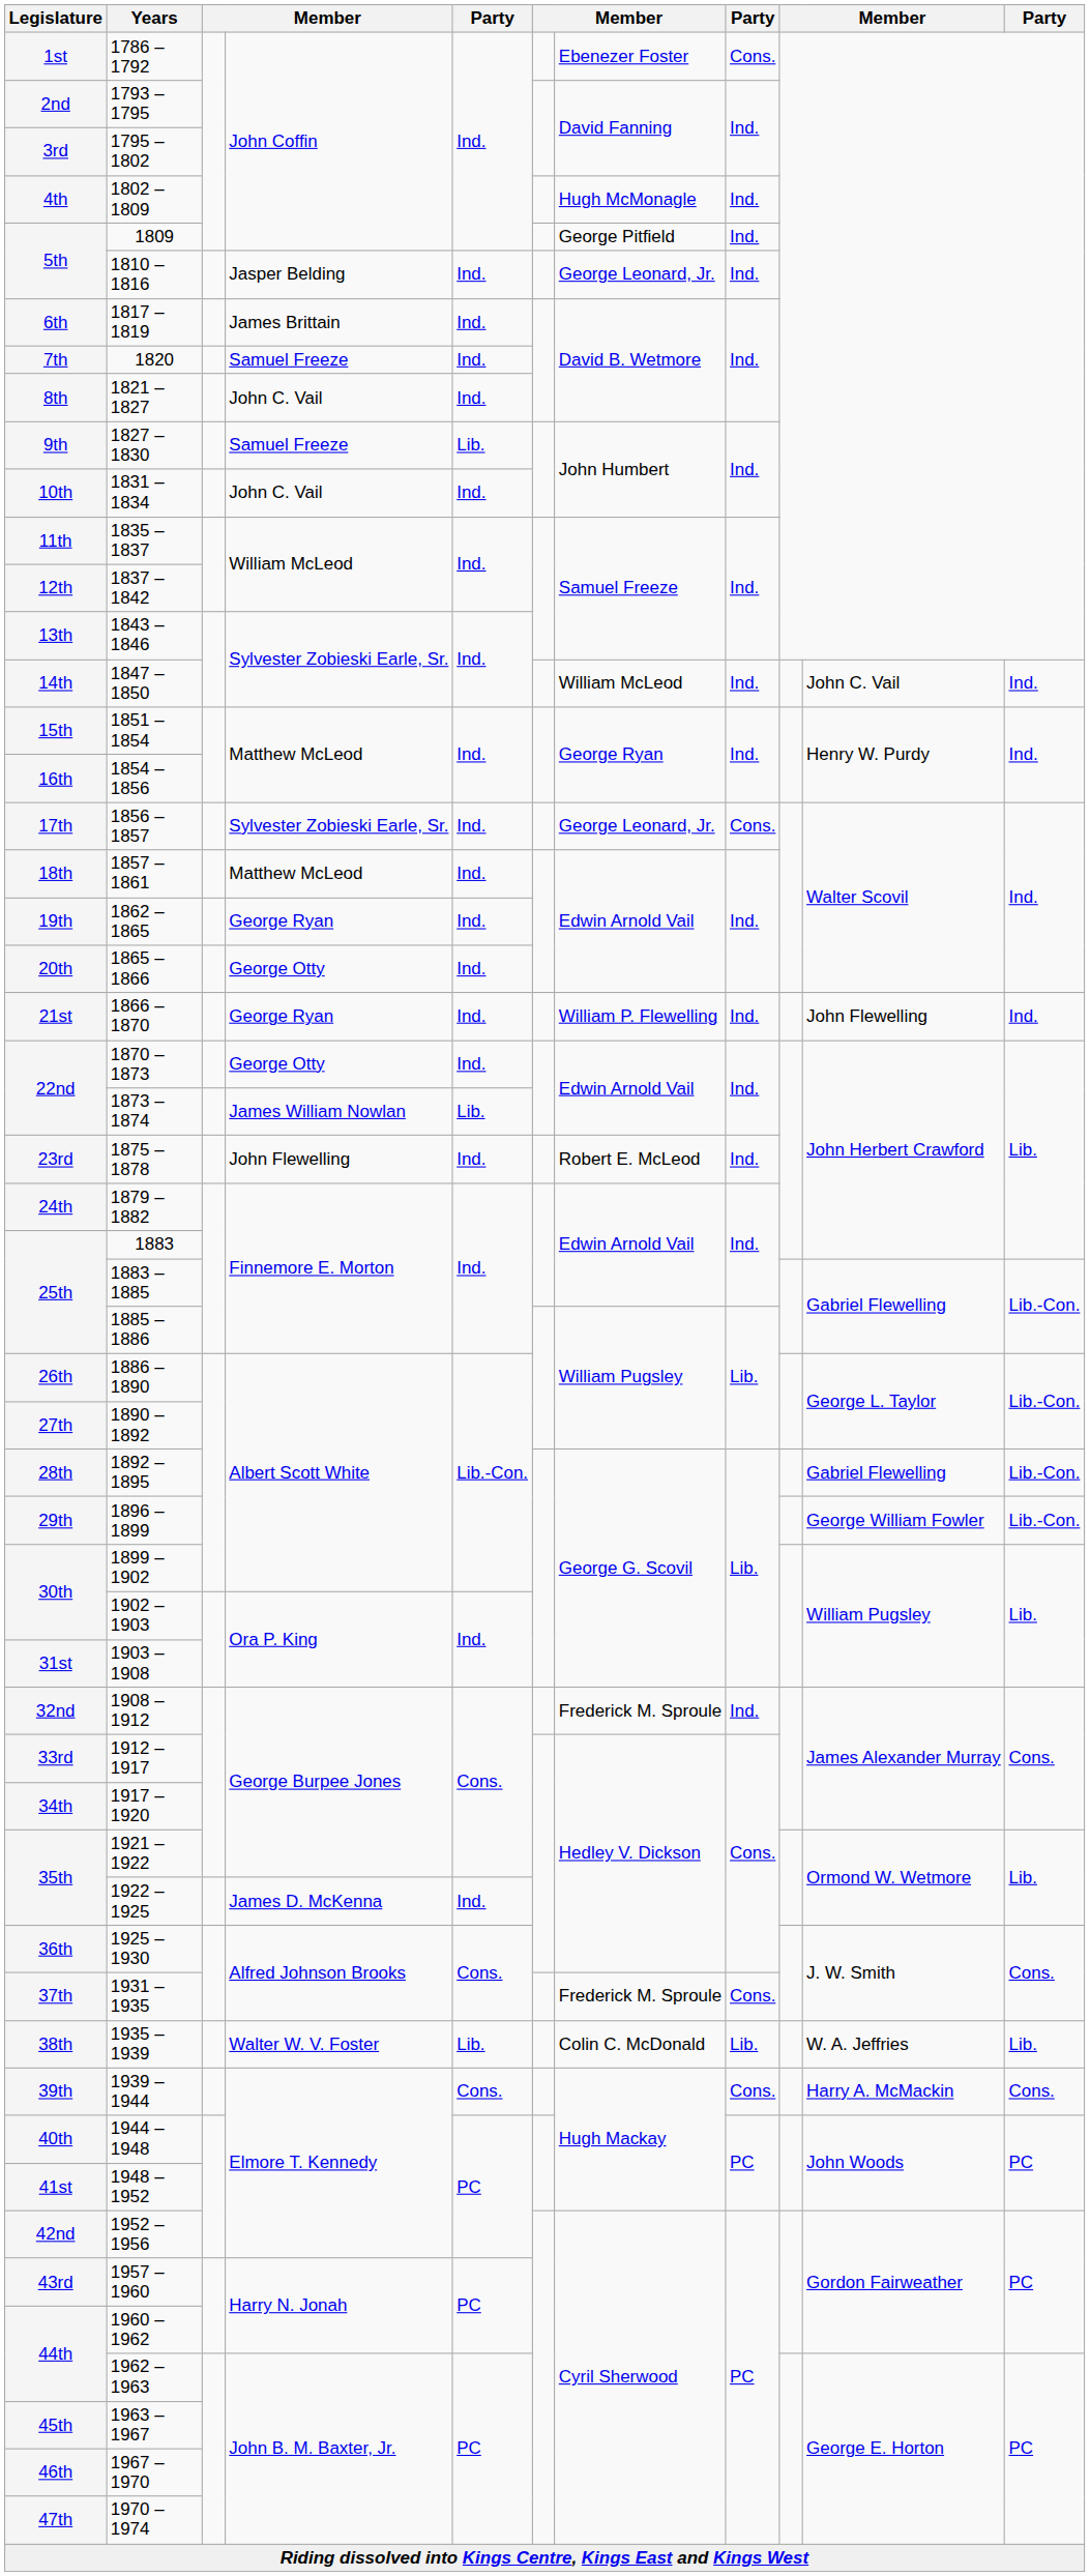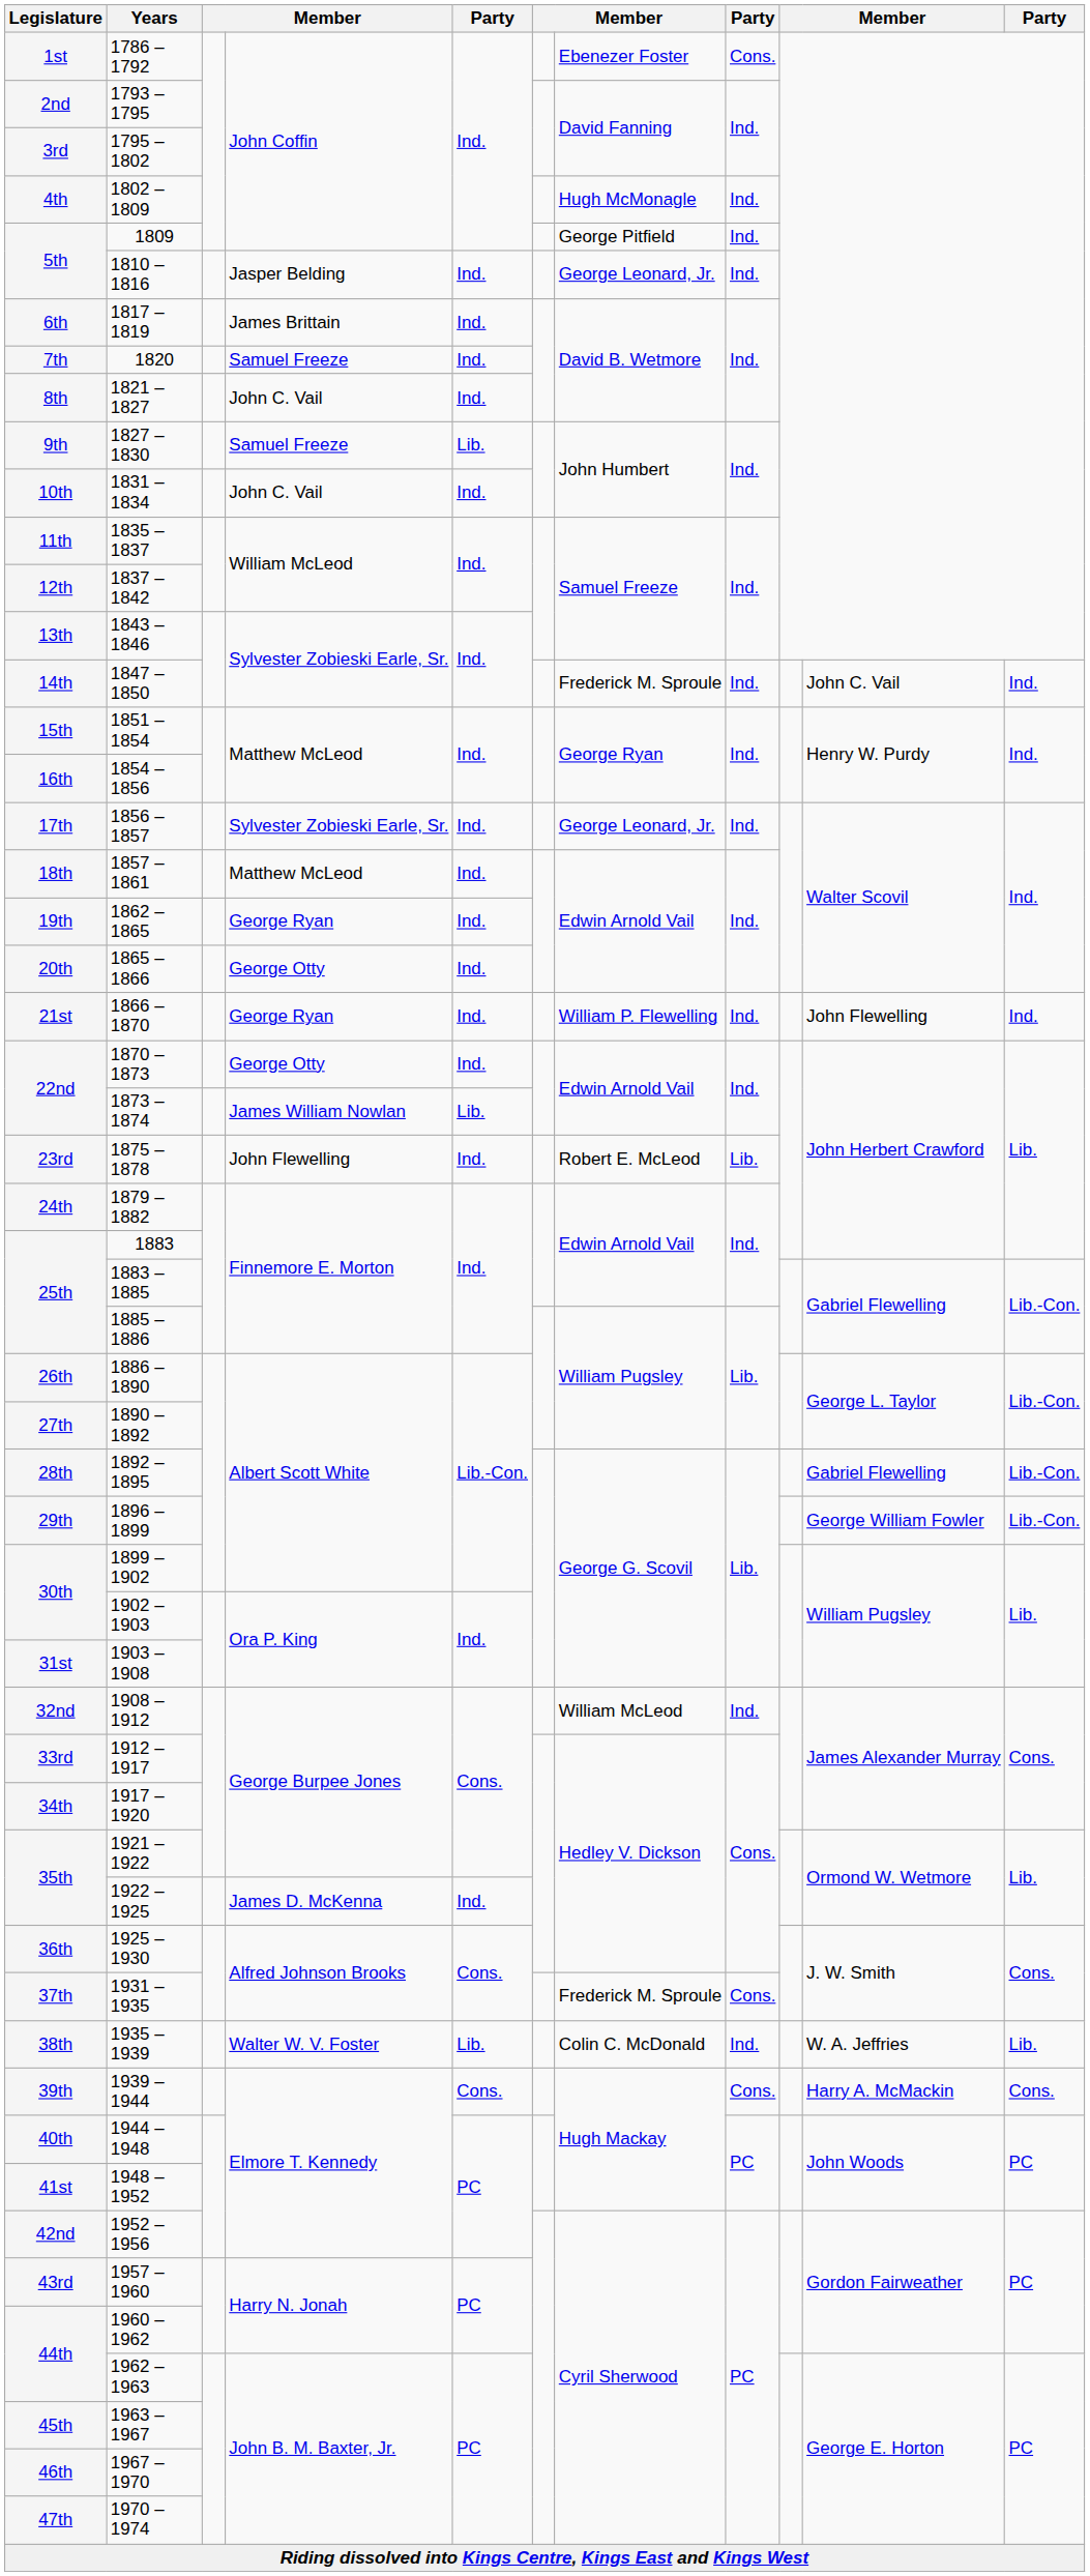 <table class="wikitable">
 <tr>
 <th>Legislature</th>
 <th style="width: 80px;">Years</th>
 <th colspan="2">Member</th>
 <th>Party</th>
 <th colspan="2">Member</th>
 <th>Party</th>
 <th colspan="2">Member</th>
 <th>Party</th>
 </tr>
 <tr>
 <td bgcolor="whitesmoke" align="center"><a href='#'>1st</a></td>
 <td>1786 – 1792</td>
 <td rowspan="5" >   </td>
 <td rowspan="5"><a href='#'>John Coffin</a></td>
 <td rowspan="5"><a href='#'>Ind.</a></td>
 <td>   </td>
 <td><a href='#'>Ebenezer Foster</a></td>
 <td><a href='#'>Cons.</a></td>
 </tr>
 <tr>
 <td bgcolor="whitesmoke" align="center"><a href='#'>2nd</a></td>
 <td>1793 – 1795</td>
 <td rowspan="2" >   </td>
 <td rowspan="2"><a href='#'>David Fanning</a></td>
 <td rowspan="2"><a href='#'>Ind.</a></td>
 </tr>
 <tr>
 <td bgcolor="whitesmoke" align="center"><a href='#'>3rd</a></td>
 <td>1795 – 1802</td>
 </tr>
 <tr>
 <td bgcolor="whitesmoke" align="center"><a href='#'>4th</a></td>
 <td>1802 – 1809</td>
 <td>   </td>
 <td><a href='#'>Hugh McMonagle</a></td>
 <td><a href='#'>Ind.</a></td>
 </tr>
 <tr>
 <td bgcolor="whitesmoke" align="center" rowspan="2"><a href='#'>5th</a></td>
 <td align="center">1809</td>
 <td>   </td>
 <td>George Pitfield</td>
 <td><a href='#'>Ind.</a></td>
 </tr>
 <tr>
 <td>1810 – 1816</td>
 <td>   </td>
 <td>Jasper Belding</td>
 <td><a href='#'>Ind.</a></td>
 <td>   </td>
 <td><a href='#'>George Leonard, Jr.</a></td>
 <td><a href='#'>Ind.</a></td>
 </tr>
 <tr>
 <td bgcolor="whitesmoke" align="center"><a href='#'>6th</a></td>
 <td>1817 – 1819</td>
 <td>   </td>
 <td>James Brittain</td>
 <td><a href='#'>Ind.</a></td>
 <td rowspan="3" >   </td>
 <td rowspan="3"><a href='#'>David B. Wetmore</a></td>
 <td rowspan="3"><a href='#'>Ind.</a></td>
 </tr>
 <tr>
 <td bgcolor="whitesmoke" align="center"><a href='#'>7th</a></td>
 <td align="center">1820</td>
 <td>   </td>
 <td><a href='#'>Samuel Freeze</a></td>
 <td><a href='#'>Ind.</a></td>
 </tr>
 <tr>
 <td bgcolor="whitesmoke" align="center"><a href='#'>8th</a></td>
 <td>1821 – 1827</td>
 <td>   </td>
 <td>John C. Vail</td>
 <td><a href='#'>Ind.</a></td>
 </tr>
 <tr>
 <td bgcolor="whitesmoke" align="center"><a href='#'>9th</a></td>
 <td>1827 – 1830</td>
 <td>   </td>
 <td><a href='#'>Samuel Freeze</a></td>
 <td><a href='#'>Lib.</a></td>
 <td rowspan="2" >   </td>
 <td rowspan="2">John Humbert</td>
 <td rowspan="2"><a href='#'>Ind.</a></td>
 </tr>
 <tr>
 <td bgcolor="whitesmoke" align="center"><a href='#'>10th</a></td>
 <td>1831 – 1834</td>
 <td>   </td>
 <td>John C. Vail</td>
 <td><a href='#'>Ind.</a></td>
 </tr>
 <tr>
 <td bgcolor="whitesmoke" align="center"><a href='#'>11th</a></td>
 <td>1835 – 1837</td>
 <td rowspan="2" >   </td>
 <td rowspan="2">William McLeod</td>
 <td rowspan="2"><a href='#'>Ind.</a></td>
 <td rowspan="3" >   </td>
 <td rowspan="3"><a href='#'>Samuel Freeze</a></td>
 <td rowspan="3"><a href='#'>Ind.</a></td>
 </tr>
 <tr>
 <td bgcolor="whitesmoke" align="center"><a href='#'>12th</a></td>
 <td>1837 – 1842</td>
 </tr>
 <tr>
 <td bgcolor="whitesmoke" align="center"><a href='#'>13th</a></td>
 <td>1843 – 1846</td>
 <td rowspan="2" >   </td>
 <td rowspan="2"><a href='#'>Sylvester Zobieski Earle, Sr.</a></td>
 <td rowspan="2"><a href='#'>Ind.</a></td>
 </tr>
 <tr>
 <td bgcolor="whitesmoke" align="center"><a href='#'>14th</a></td>
 <td>1847 – 1850</td>
 <td>   </td>
-<td>William McLeod</td>
+<td>Frederick M. Sproule</td>
 <td><a href='#'>Ind.</a></td>
 <td>   </td>
 <td>John C. Vail</td>
 <td><a href='#'>Ind.</a></td>
 </tr>
 <tr>
 <td bgcolor="whitesmoke" align="center"><a href='#'>15th</a></td>
 <td>1851 – 1854</td>
 <td rowspan="2" >   </td>
 <td rowspan="2">Matthew McLeod</td>
 <td rowspan="2"><a href='#'>Ind.</a></td>
 <td rowspan="2" >   </td>
 <td rowspan="2"><a href='#'>George Ryan</a></td>
 <td rowspan="2"><a href='#'>Ind.</a></td>
 <td rowspan="2" >   </td>
 <td rowspan="2">Henry W. Purdy</td>
 <td rowspan="2"><a href='#'>Ind.</a></td>
 </tr>
 <tr>
 <td bgcolor="whitesmoke" align="center"><a href='#'>16th</a></td>
 <td>1854 – 1856</td>
 </tr>
 <tr>
 <td bgcolor="whitesmoke" align="center"><a href='#'>17th</a></td>
 <td>1856 – 1857</td>
 <td>   </td>
 <td><a href='#'>Sylvester Zobieski Earle, Sr.</a></td>
 <td><a href='#'>Ind.</a></td>
 <td>   </td>
 <td><a href='#'>George Leonard, Jr.</a></td>
-<td><a href='#'>Cons.</a></td>
+<td><a href='#'>Ind.</a></td>
 <td rowspan="4" >   </td>
 <td rowspan="4"><a href='#'>Walter Scovil</a></td>
 <td rowspan="4"><a href='#'>Ind.</a></td>
 </tr>
 <tr>
 <td bgcolor="whitesmoke" align="center"><a href='#'>18th</a></td>
 <td>1857 – 1861</td>
 <td>   </td>
 <td>Matthew McLeod</td>
 <td><a href='#'>Ind.</a></td>
 <td rowspan="3" >   </td>
 <td rowspan="3"><a href='#'>Edwin Arnold Vail</a></td>
 <td rowspan="3"><a href='#'>Ind.</a></td>
 </tr>
 <tr>
 <td bgcolor="whitesmoke" align="center"><a href='#'>19th</a></td>
 <td>1862 – 1865</td>
 <td>   </td>
 <td><a href='#'>George Ryan</a></td>
 <td><a href='#'>Ind.</a></td>
 </tr>
 <tr>
 <td bgcolor="whitesmoke" align="center"><a href='#'>20th</a></td>
 <td>1865 – 1866</td>
 <td>   </td>
 <td><a href='#'>George Otty</a></td>
 <td><a href='#'>Ind.</a></td>
 </tr>
 <tr>
 <td bgcolor="whitesmoke" align="center"><a href='#'>21st</a></td>
 <td>1866 – 1870</td>
 <td>   </td>
 <td><a href='#'>George Ryan</a></td>
 <td><a href='#'>Ind.</a></td>
 <td>   </td>
 <td><a href='#'>William P. Flewelling</a></td>
 <td><a href='#'>Ind.</a></td>
 <td>   </td>
 <td>John Flewelling</td>
 <td><a href='#'>Ind.</a></td>
 </tr>
 <tr>
 <td bgcolor="whitesmoke" align="center" rowspan="2"><a href='#'>22nd</a></td>
 <td>1870 – 1873</td>
 <td>   </td>
 <td><a href='#'>George Otty</a></td>
 <td><a href='#'>Ind.</a></td>
 <td rowspan="2" >   </td>
 <td rowspan="2"><a href='#'>Edwin Arnold Vail</a></td>
 <td rowspan="2"><a href='#'>Ind.</a></td>
 <td rowspan="5" >   </td>
 <td rowspan="5"><a href='#'>John Herbert Crawford</a></td>
 <td rowspan="5"><a href='#'>Lib.</a></td>
 </tr>
 <tr>
 <td>1873 – 1874</td>
 <td>   </td>
 <td><a href='#'>James William Nowlan</a></td>
 <td><a href='#'>Lib.</a></td>
 </tr>
 <tr>
 <td bgcolor="whitesmoke" align="center"><a href='#'>23rd</a></td>
 <td>1875 – 1878</td>
 <td>   </td>
 <td>John Flewelling</td>
 <td><a href='#'>Ind.</a></td>
 <td>   </td>
 <td>Robert E. McLeod</td>
-<td><a href='#'>Ind.</a></td>
+<td><a href='#'>Lib.</a></td>
 </tr>
 <tr>
 <td bgcolor="whitesmoke" align="center"><a href='#'>24th</a></td>
 <td>1879 – 1882</td>
 <td rowspan="4" >   </td>
 <td rowspan="4"><a href='#'>Finnemore E. Morton</a></td>
 <td rowspan="4"><a href='#'>Ind.</a></td>
 <td rowspan="3" >   </td>
 <td rowspan="3"><a href='#'>Edwin Arnold Vail</a></td>
 <td rowspan="3"><a href='#'>Ind.</a></td>
 </tr>
 <tr>
 <td bgcolor="whitesmoke" align="center" rowspan="3"><a href='#'>25th</a></td>
 <td align="center">1883</td>
 </tr>
 <tr>
 <td>1883 – 1885</td>
 <td rowspan="2" >   </td>
 <td rowspan="2"><a href='#'>Gabriel Flewelling</a></td>
 <td rowspan="2"><a href='#'>Lib.-Con.</a></td>
 </tr>
 <tr>
 <td>1885 – 1886</td>
 <td rowspan="3" >   </td>
 <td rowspan="3"><a href='#'>William Pugsley</a></td>
 <td rowspan="3"><a href='#'>Lib.</a></td>
 </tr>
 <tr>
 <td bgcolor="whitesmoke" align="center"><a href='#'>26th</a></td>
 <td>1886 – 1890</td>
 <td rowspan="5" >   </td>
 <td rowspan="5"><a href='#'>Albert Scott White</a></td>
 <td rowspan="5"><a href='#'>Lib.-Con.</a></td>
 <td rowspan="2" >   </td>
 <td rowspan="2"><a href='#'>George L. Taylor</a></td>
 <td rowspan="2"><a href='#'>Lib.-Con.</a></td>
 </tr>
 <tr>
 <td bgcolor="whitesmoke" align="center"><a href='#'>27th</a></td>
 <td>1890 – 1892</td>
 </tr>
 <tr>
 <td bgcolor="whitesmoke" align="center"><a href='#'>28th</a></td>
 <td>1892 – 1895</td>
 <td rowspan="5"  >   </td>
 <td rowspan="5"><a href='#'>George G. Scovil</a></td>
 <td rowspan="5"><a href='#'>Lib.</a></td>
 <td>   </td>
 <td><a href='#'>Gabriel Flewelling</a></td>
 <td><a href='#'>Lib.-Con.</a></td>
 </tr>
 <tr>
 <td bgcolor="whitesmoke" align="center"><a href='#'>29th</a></td>
 <td>1896 – 1899</td>
 <td>   </td>
 <td><a href='#'>George William Fowler</a></td>
 <td><a href='#'>Lib.-Con.</a></td>
 </tr>
 <tr>
 <td bgcolor="whitesmoke" align="center"  rowspan="2"><a href='#'>30th</a></td>
 <td>1899 – 1902</td>
 <td rowspan="3" >   </td>
 <td rowspan="3"><a href='#'>William Pugsley</a></td>
 <td rowspan="3"><a href='#'>Lib.</a></td>
 </tr>
 <tr>
 <td>1902 – 1903</td>
 <td rowspan="2" >   </td>
 <td rowspan="2"><a href='#'>Ora P. King</a></td>
 <td rowspan="2"><a href='#'>Ind.</a></td>
 </tr>
 <tr>
 <td bgcolor="whitesmoke" align="center"><a href='#'>31st</a></td>
 <td>1903 – 1908</td>
 </tr>
 <tr>
 <td bgcolor="whitesmoke" align="center"><a href='#'>32nd</a></td>
 <td>1908 – 1912</td>
 <td rowspan="4" >   </td>
 <td rowspan="4"><a href='#'>George Burpee Jones</a></td>
 <td rowspan="4"><a href='#'>Cons.</a></td>
 <td>   </td>
-<td>Frederick M. Sproule</td>
+<td>William McLeod</td>
 <td><a href='#'>Ind.</a></td>
 <td rowspan="3" >   </td>
 <td rowspan="3"><a href='#'>James Alexander Murray</a></td>
 <td rowspan="3"><a href='#'>Cons.</a></td>
 </tr>
 <tr>
 <td bgcolor="whitesmoke" align="center"><a href='#'>33rd</a></td>
 <td>1912 – 1917</td>
 <td rowspan="5" >   </td>
 <td rowspan="5"><a href='#'>Hedley V. Dickson</a></td>
 <td rowspan="5"><a href='#'>Cons.</a></td>
 </tr>
 <tr>
 <td bgcolor="whitesmoke" align="center"><a href='#'>34th</a></td>
 <td>1917 – 1920</td>
 </tr>
 <tr>
 <td bgcolor="whitesmoke" align="center" rowspan="2"><a href='#'>35th</a></td>
 <td>1921 – 1922</td>
 <td rowspan="2" >   </td>
 <td rowspan="2"><a href='#'>Ormond W. Wetmore</a></td>
 <td rowspan="2"><a href='#'>Lib.</a></td>
 </tr>
 <tr>
 <td>1922 – 1925</td>
 <td>   </td>
 <td><a href='#'>James D. McKenna</a></td>
 <td><a href='#'>Ind.</a></td>
 </tr>
 <tr>
 <td bgcolor="whitesmoke" align="center"><a href='#'>36th</a></td>
 <td>1925 – 1930</td>
 <td rowspan="2" >   </td>
 <td rowspan="2"><a href='#'>Alfred Johnson Brooks</a></td>
 <td rowspan="2"><a href='#'>Cons.</a></td>
 <td rowspan="2" >   </td>
 <td rowspan="2">J. W. Smith</td>
 <td rowspan="2"><a href='#'>Cons.</a></td>
 </tr>
 <tr>
 <td bgcolor="whitesmoke" align="center"><a href='#'>37th</a></td>
 <td>1931 – 1935</td>
 <td>   </td>
 <td>Frederick M. Sproule</td>
 <td><a href='#'>Cons.</a></td>
 </tr>
 <tr>
 <td bgcolor="whitesmoke" align="center"><a href='#'>38th</a></td>
 <td>1935 – 1939</td>
 <td>   </td>
 <td><a href='#'>Walter W. V. Foster</a></td>
 <td><a href='#'>Lib.</a></td>
 <td>   </td>
 <td>Colin C. McDonald</td>
-<td><a href='#'>Lib.</a></td>
+<td><a href='#'>Ind.</a></td>
 <td>   </td>
 <td>W. A. Jeffries</td>
 <td><a href='#'>Lib.</a></td>
 </tr>
 <tr>
 <td bgcolor="whitesmoke" align="center"><a href='#'>39th</a></td>
 <td>1939 – 1944</td>
 <td>   </td>
 <td rowspan="4"><a href='#'>Elmore T. Kennedy</a></td>
 <td><a href='#'>Cons.</a></td>
 <td>   </td>
 <td rowspan="3"><a href='#'>Hugh Mackay</a></td>
 <td><a href='#'>Cons.</a></td>
 <td>   </td>
 <td><a href='#'>Harry A. McMackin</a></td>
 <td><a href='#'>Cons.</a></td>
 </tr>
 <tr>
 <td bgcolor="whitesmoke" align="center"><a href='#'>40th</a></td>
 <td>1944 – 1948</td>
 <td rowspan="3" >   </td>
 <td rowspan="3"><a href='#'>PC</a></td>
 <td rowspan="2" >   </td>
 <td rowspan="2"><a href='#'>PC</a></td>
 <td rowspan="2" >   </td>
 <td rowspan="2"><a href='#'> John Woods</a></td>
 <td rowspan="2"><a href='#'>PC</a></td>
 </tr>
 <tr>
 <td bgcolor="whitesmoke" align="center"><a href='#'>41st</a></td>
 <td>1948 – 1952</td>
 </tr>
 <tr>
 <td bgcolor="whitesmoke" align="center"><a href='#'>42nd</a></td>
 <td>1952 – 1956</td>
 <td rowspan="7" >   </td>
 <td rowspan="7"><a href='#'>Cyril Sherwood</a></td>
 <td rowspan="7"><a href='#'>PC</a></td>
 <td rowspan="3" >   </td>
 <td rowspan="3"><a href='#'>Gordon Fairweather</a></td>
 <td rowspan="3"><a href='#'>PC</a></td>
 </tr>
 <tr>
 <td bgcolor="whitesmoke" align="center"><a href='#'>43rd</a></td>
 <td>1957 – 1960</td>
 <td rowspan="2" >   </td>
 <td rowspan="2"><a href='#'>Harry N. Jonah</a></td>
 <td rowspan="2"><a href='#'>PC</a></td>
 </tr>
 <tr>
 <td bgcolor="whitesmoke" align="center" rowspan="2"><a href='#'>44th</a></td>
 <td>1960 – 1962</td>
 </tr>
 <tr>
 <td>1962 – 1963</td>
 <td rowspan="4" >   </td>
 <td rowspan="4"><a href='#'>John B. M. Baxter, Jr.</a></td>
 <td rowspan="4"><a href='#'>PC</a></td>
 <td rowspan="4" >   </td>
 <td rowspan="4"><a href='#'>George E. Horton</a></td>
 <td rowspan="4"><a href='#'>PC</a></td>
 </tr>
 <tr>
 <td bgcolor="whitesmoke" align="center"><a href='#'>45th</a></td>
 <td>1963 – 1967</td>
 </tr>
 <tr>
 <td bgcolor="whitesmoke" align="center"><a href='#'>46th</a></td>
 <td>1967 – 1970</td>
 </tr>
 <tr>
 <td bgcolor="whitesmoke" align="center"><a href='#'>47th</a></td>
 <td>1970 – 1974</td>
 </tr>
 <tr>
 <td bgcolor="#F0F0F0" colspan="11" align="center"><strong><em>Riding dissolved into<em> <a href='#'>Kings Centre</a>, <a href='#'>Kings East</a> </em>and<em> <a href='#'>Kings West</a><strong></td>
 </tr>
 <tr>
 </tr>
 </table>
